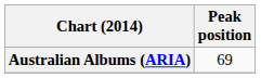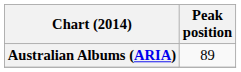 <table class="wikitable plainrowheaders sortable" style="text-align: center;">
 <tr>
 <th>Chart (2014)</th>
 <th>Peak<br>position</th>
 </tr>
 <tr>
 <th scope="row">Australian Albums (<a href='#'>ARIA</a>)</th>
-<td>69</td>
+<td>89</td>
 </tr>
 <tr>
 </tr>
 <tr>
 </tr>
 <tr>
 </tr>
 <tr>
 </tr>
 </table>
